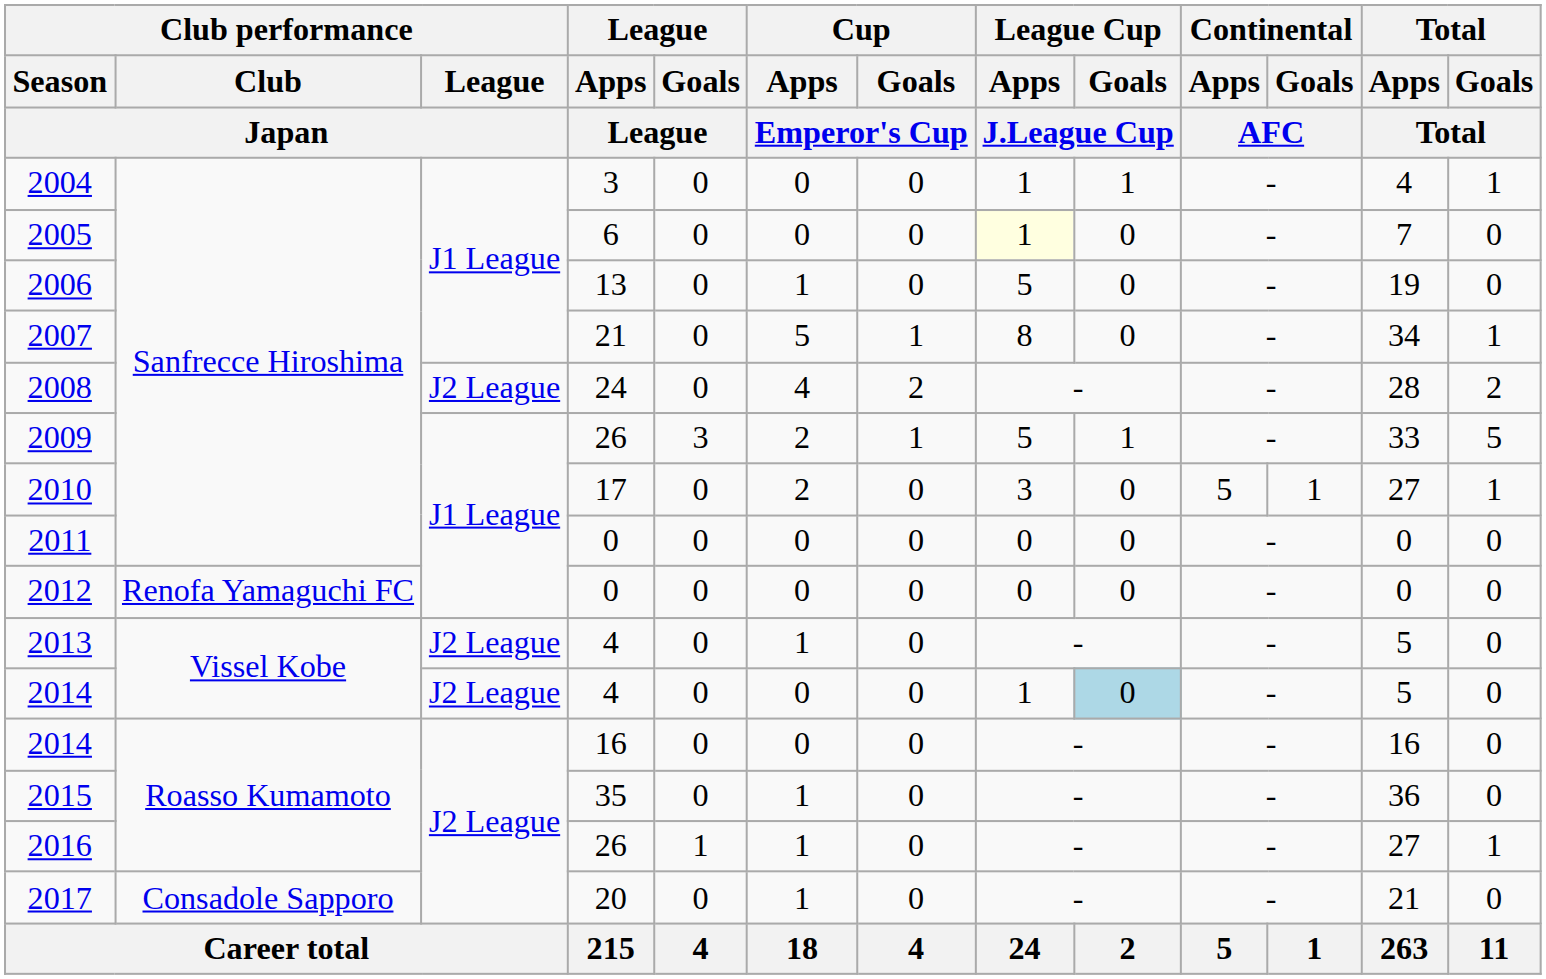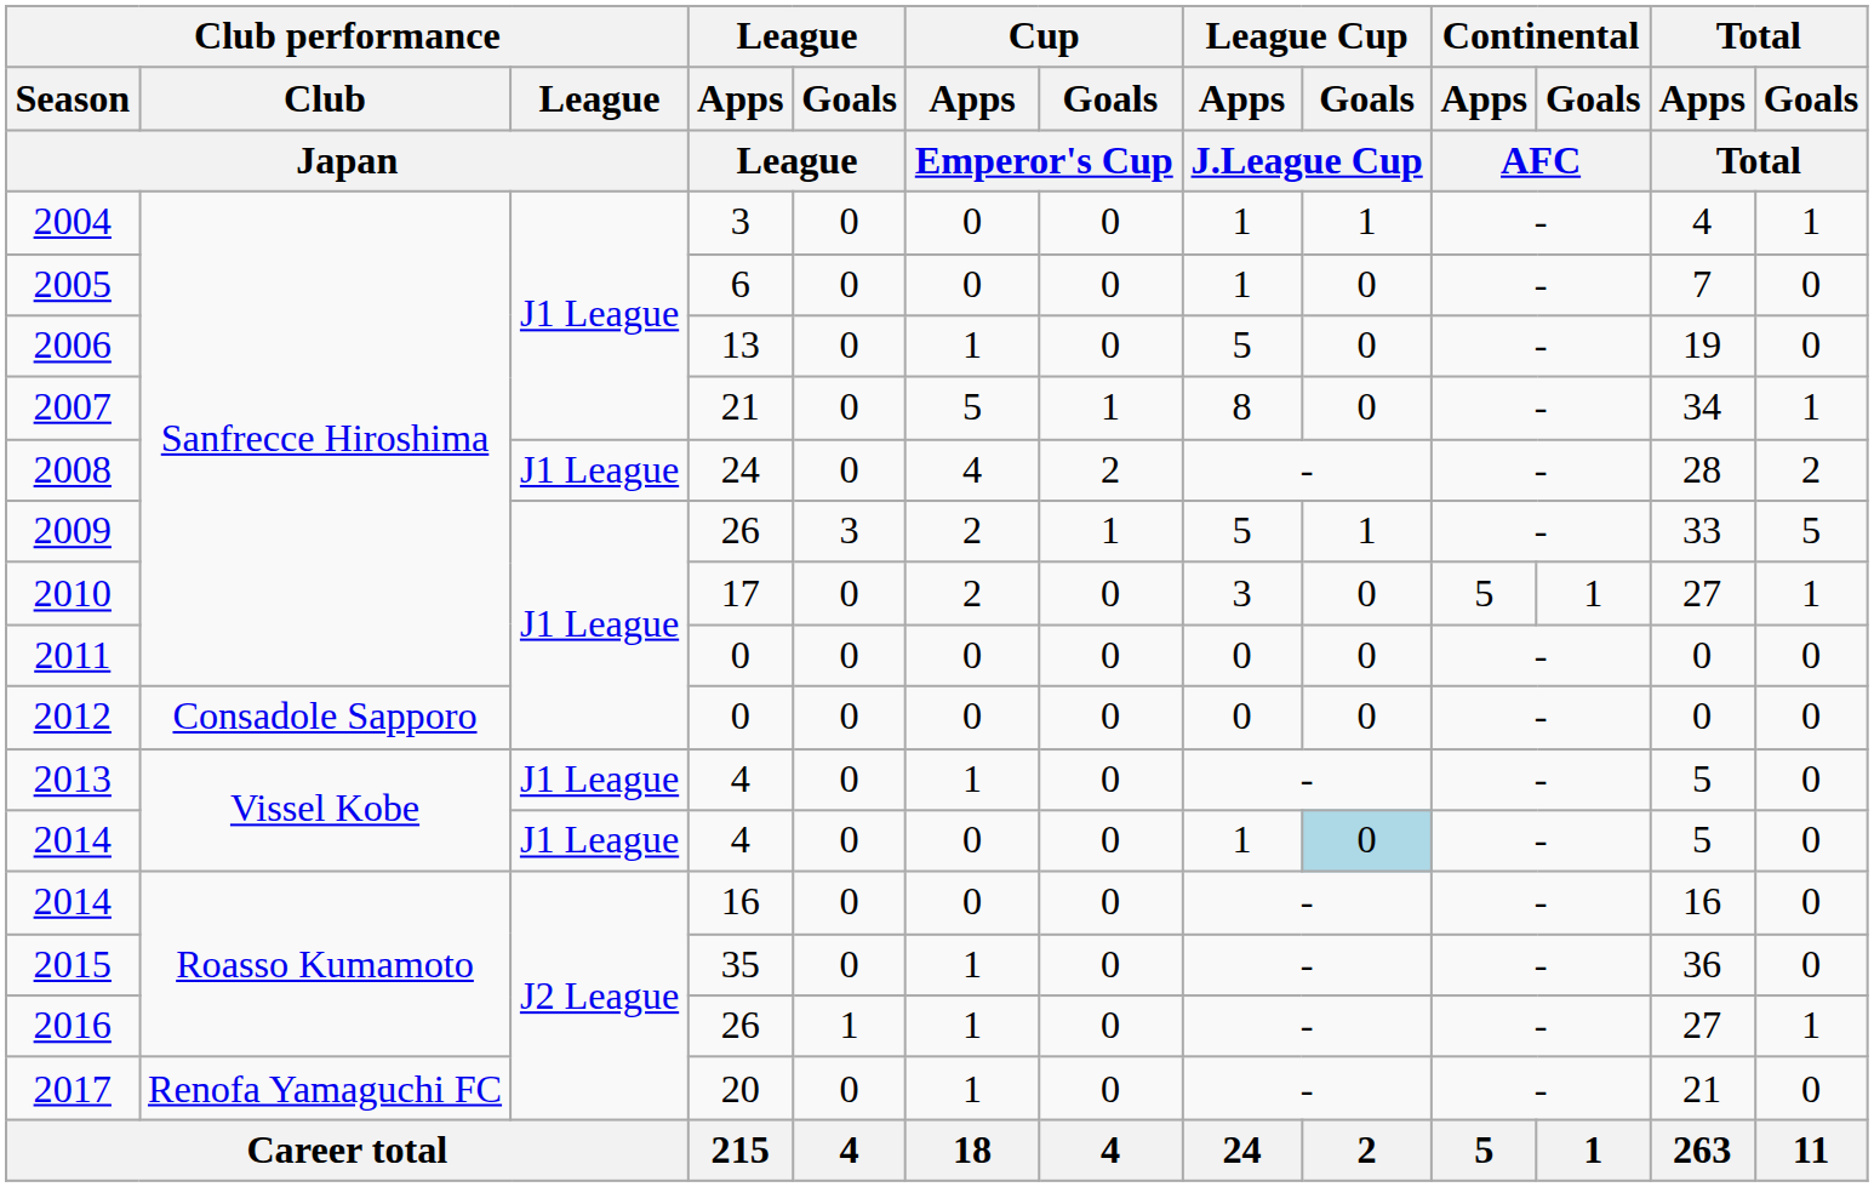 <table class="wikitable" style="text-align:center">
 <tr>
 <th colspan=3>Club performance</th>
 <th colspan=2>League</th>
 <th colspan=2>Cup</th>
 <th colspan=2>League Cup</th>
 <th colspan=2>Continental</th>
 <th colspan=2>Total</th>
 </tr>
 <tr>
 <th>Season</th>
 <th>Club</th>
 <th>League</th>
 <th>Apps</th>
 <th>Goals</th>
 <th>Apps</th>
 <th>Goals</th>
 <th>Apps</th>
 <th>Goals</th>
 <th>Apps</th>
 <th>Goals</th>
 <th>Apps</th>
 <th>Goals</th>
 </tr>
 <tr>
 <th colspan=3>Japan</th>
 <th colspan=2>League</th>
 <th colspan=2><a href='#'>Emperor's Cup</a></th>
 <th colspan=2><a href='#'>J.League Cup</a></th>
 <th colspan=2><a href='#'>AFC</a></th>
 <th colspan=2>Total</th>
 </tr>
 <tr>
 <td><a href='#'>2004</a></td>
 <td rowspan="8"><a href='#'>Sanfrecce Hiroshima</a></td>
 <td rowspan="4"><a href='#'>J1 League</a></td>
 <td>3</td>
 <td>0</td>
 <td>0</td>
 <td>0</td>
 <td>1</td>
 <td>1</td>
 <td colspan="2">-</td>
 <td>4</td>
 <td>1</td>
 </tr>
 <tr>
 <td><a href='#'>2005</a></td>
 <td>6</td>
 <td>0</td>
 <td>0</td>
 <td>0</td>
-<td style="background: lightyellow;">1</td>
+<td>1</td>
 <td>0</td>
 <td colspan="2">-</td>
 <td>7</td>
 <td>0</td>
 </tr>
 <tr>
 <td><a href='#'>2006</a></td>
 <td>13</td>
 <td>0</td>
 <td>1</td>
 <td>0</td>
 <td>5</td>
 <td>0</td>
 <td colspan="2">-</td>
 <td>19</td>
 <td>0</td>
 </tr>
 <tr>
 <td><a href='#'>2007</a></td>
 <td>21</td>
 <td>0</td>
 <td>5</td>
 <td>1</td>
 <td>8</td>
 <td>0</td>
 <td colspan="2">-</td>
 <td>34</td>
 <td>1</td>
 </tr>
 <tr>
 <td><a href='#'>2008</a></td>
-<td><a href='#'>J2 League</a></td>
+<td><a href='#'>J1 League</a></td>
 <td>24</td>
 <td>0</td>
 <td>4</td>
 <td>2</td>
 <td colspan="2">-</td>
 <td colspan="2">-</td>
 <td>28</td>
 <td>2</td>
 </tr>
 <tr>
 <td><a href='#'>2009</a></td>
 <td rowspan="4"><a href='#'>J1 League</a></td>
 <td>26</td>
 <td>3</td>
 <td>2</td>
 <td>1</td>
 <td>5</td>
 <td>1</td>
 <td colspan="2">-</td>
 <td>33</td>
 <td>5</td>
 </tr>
 <tr>
 <td><a href='#'>2010</a></td>
 <td>17</td>
 <td>0</td>
 <td>2</td>
 <td>0</td>
 <td>3</td>
 <td>0</td>
 <td>5</td>
 <td>1</td>
 <td>27</td>
 <td>1</td>
 </tr>
 <tr>
 <td><a href='#'>2011</a></td>
 <td>0</td>
 <td>0</td>
 <td>0</td>
 <td>0</td>
 <td>0</td>
 <td>0</td>
 <td colspan="2">-</td>
 <td>0</td>
 <td>0</td>
 </tr>
 <tr>
 <td><a href='#'>2012</a></td>
-<td rowspan="1"><a href='#'>Renofa Yamaguchi FC</a></td>
+<td><a href='#'>Consadole Sapporo</a></td>
 <td>0</td>
 <td>0</td>
 <td>0</td>
 <td>0</td>
 <td>0</td>
 <td>0</td>
 <td colspan="2">-</td>
 <td>0</td>
 <td>0</td>
 </tr>
 <tr>
 <td><a href='#'>2013</a></td>
 <td rowspan=2><a href='#'>Vissel Kobe</a></td>
-<td><a href='#'>J2 League</a></td>
+<td><a href='#'>J1 League</a></td>
 <td>4</td>
 <td>0</td>
 <td>1</td>
 <td>0</td>
 <td colspan="2">-</td>
 <td colspan="2">-</td>
 <td>5</td>
 <td>0</td>
 </tr>
 <tr>
 <td><a href='#'>2014</a></td>
-<td><a href='#'>J2 League</a></td>
+<td><a href='#'>J1 League</a></td>
 <td>4</td>
 <td>0</td>
 <td>0</td>
 <td>0</td>
 <td>1</td>
 <td style="background: lightblue;">0</td>
 <td colspan=2>-</td>
 <td>5</td>
 <td>0</td>
 </tr>
 <tr>
 <td><a href='#'>2014</a></td>
 <td rowspan=3><a href='#'>Roasso Kumamoto</a></td>
 <td rowspan="4"><a href='#'>J2 League</a></td>
 <td>16</td>
 <td>0</td>
 <td>0</td>
 <td>0</td>
 <td colspan="2">-</td>
 <td colspan=2>-</td>
 <td>16</td>
 <td>0</td>
 </tr>
 <tr>
 <td><a href='#'>2015</a></td>
 <td>35</td>
 <td>0</td>
 <td>1</td>
 <td>0</td>
 <td colspan="2">-</td>
 <td colspan=2>-</td>
 <td>36</td>
 <td>0</td>
 </tr>
 <tr>
 <td><a href='#'>2016</a></td>
 <td>26</td>
 <td>1</td>
 <td>1</td>
 <td>0</td>
 <td colspan="2">-</td>
 <td colspan=2>-</td>
 <td>27</td>
 <td>1</td>
 </tr>
 <tr>
 <td><a href='#'>2017</a></td>
-<td><a href='#'>Consadole Sapporo</a></td>
+<td rowspan="1"><a href='#'>Renofa Yamaguchi FC</a></td>
 <td>20</td>
 <td>0</td>
 <td>1</td>
 <td>0</td>
 <td colspan="2">-</td>
 <td colspan=2>-</td>
 <td>21</td>
 <td>0</td>
 </tr>
 <tr>
 <th colspan=3>Career total</th>
 <th>215</th>
 <th>4</th>
 <th>18</th>
 <th>4</th>
 <th>24</th>
 <th>2</th>
 <th>5</th>
 <th>1</th>
 <th>263</th>
 <th>11</th>
 </tr>
 </table>
